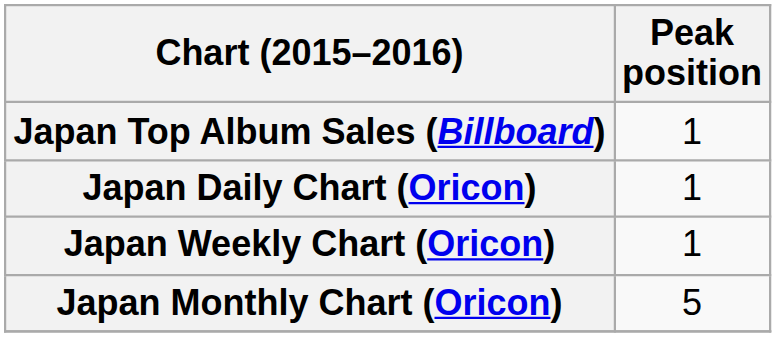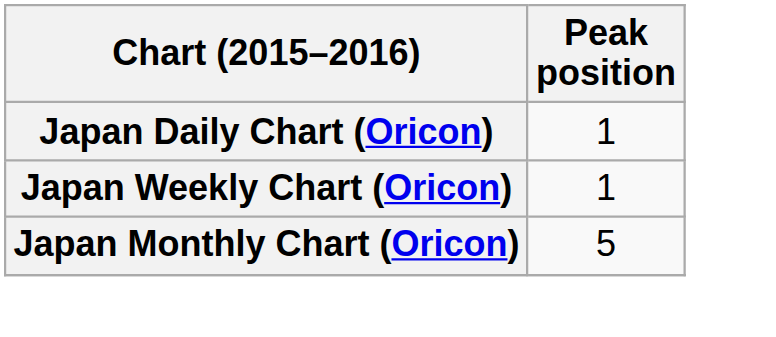 <table class="wikitable sortable plainrowheaders" style="text-align:center">
 <tr>
 <th scope="col">Chart (2015–2016)</th>
 <th scope="col">Peak<br>position</th>
-</tr>
-<tr>
-<th scope="row">Japan Top Album Sales (<em><a href='#'>Billboard</a></em>)</th>
-<td>1</td>
 </tr>
 <tr>
 <th scope="row">Japan Daily Chart (<a href='#'>Oricon</a>)</th>
 <td>1</td>
 </tr>
 <tr>
 <th scope="row">Japan Weekly Chart (<a href='#'>Oricon</a>)</th>
 <td>1</td>
 </tr>
 <tr>
 <th scope="row">Japan Monthly Chart (<a href='#'>Oricon</a>)</th>
 <td>5</td>
 </tr>
 <tr>
 </tr>
 </table>
